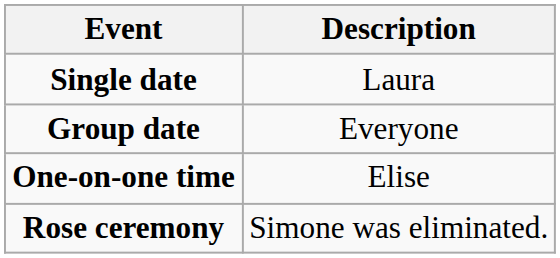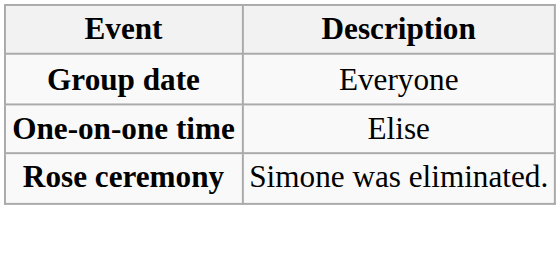 <table class="wikitable sortable" style="text-align:center;">
 <tr>
 <th>Event</th>
 <th>Description</th>
-</tr>
-<tr>
-<td><strong>Single date</strong></td>
-<td>Laura</td>
 </tr>
 <tr>
 <td><strong>Group date</strong></td>
 <td>Everyone</td>
 </tr>
 <tr>
 <td><strong>One-on-one time</strong></td>
 <td>Elise</td>
 </tr>
 <tr>
 <td><strong>Rose ceremony</strong></td>
 <td>Simone was eliminated.</td>
 </tr>
 </table>
